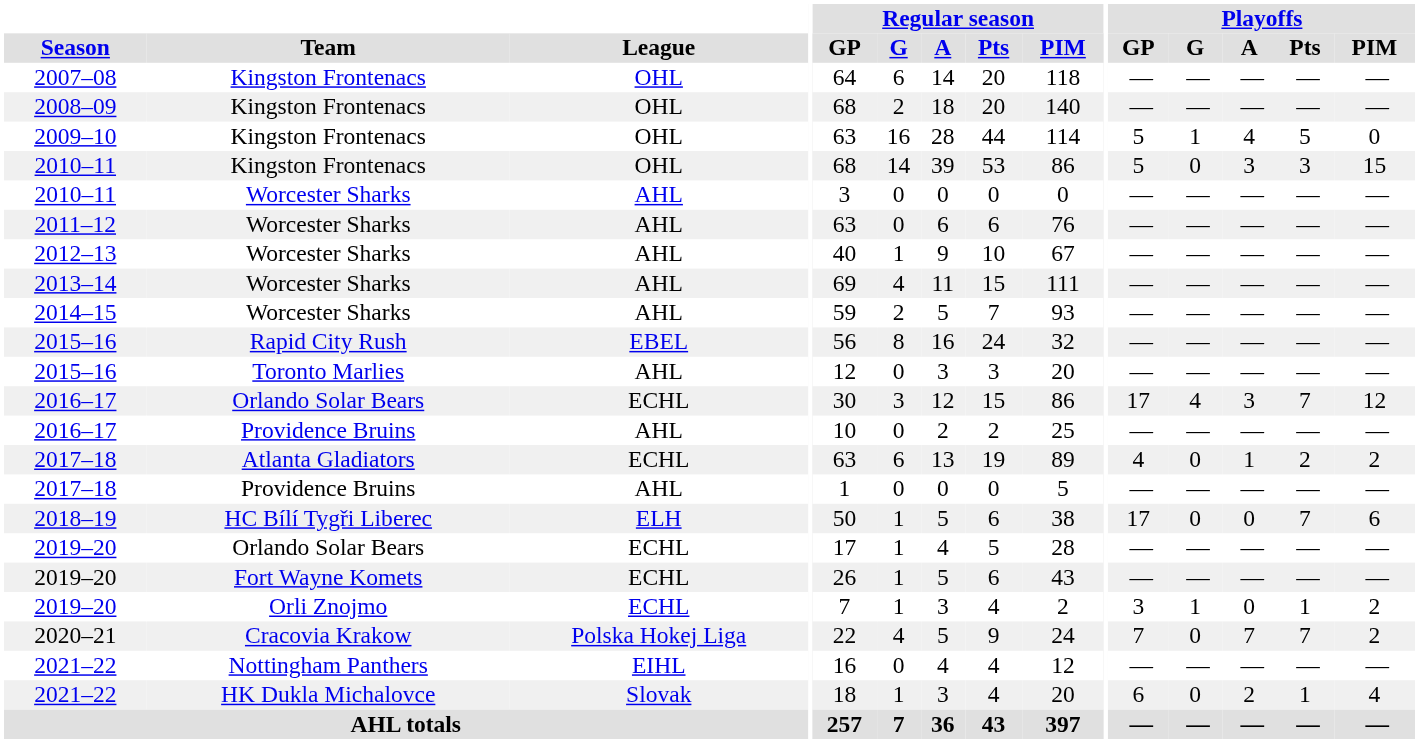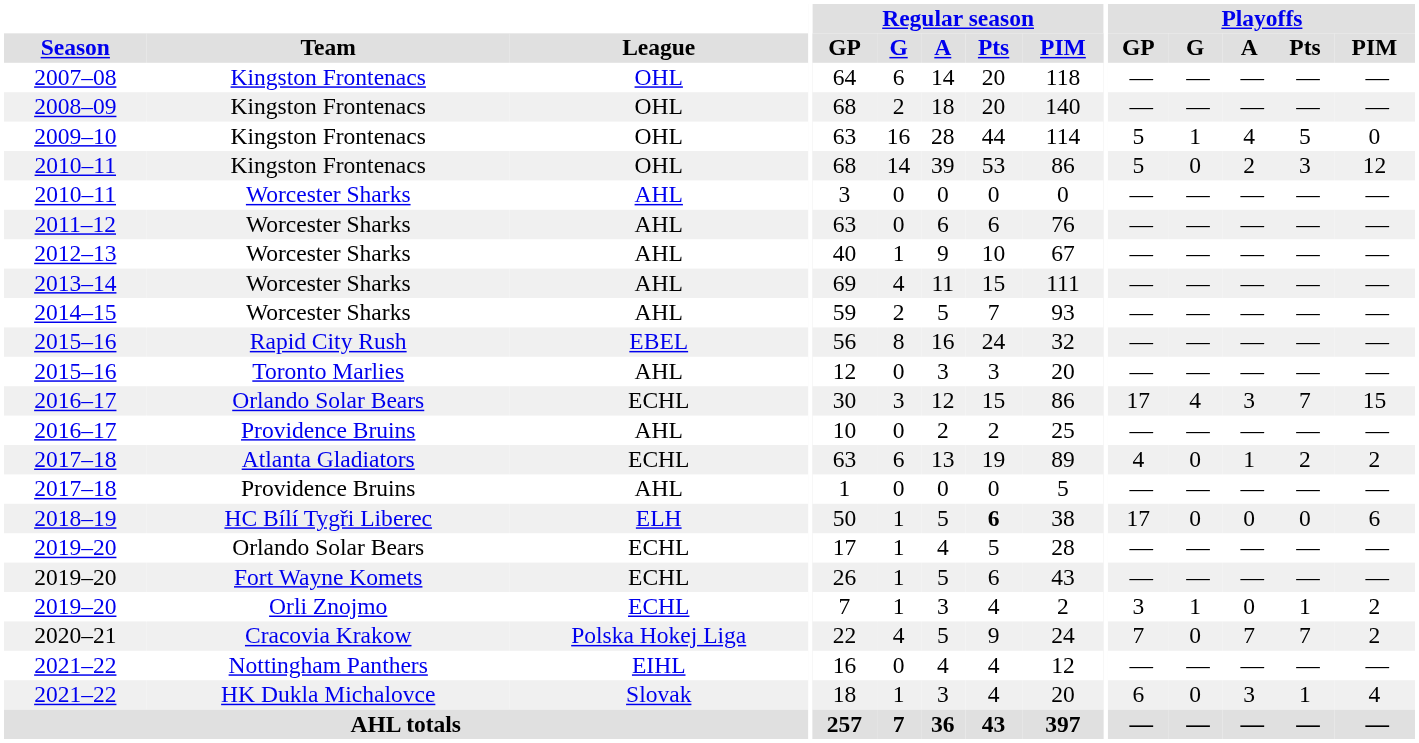 <table border="0" cellpadding="1" cellspacing="0" style="text-align:center; width:60em">
 <tr style="background:#e0e0e0;">
 <th colspan="3" style="background:#fff;"></th>
 <th rowspan="99" style="background:#fff;"></th>
 <th colspan="5"><a href='#'>Regular season</a></th>
 <th rowspan="99" style="background:#fff;"></th>
 <th colspan="5"><a href='#'>Playoffs</a></th>
 </tr>
 <tr style="background:#e0e0e0;">
 <th><a href='#'>Season</a></th>
 <th>Team</th>
 <th>League</th>
 <th>GP</th>
 <th><a href='#'>G</a></th>
 <th><a href='#'>A</a></th>
 <th><a href='#'>Pts</a></th>
 <th><a href='#'>PIM</a></th>
 <th>GP</th>
 <th>G</th>
 <th>A</th>
 <th>Pts</th>
 <th>PIM</th>
 </tr>
 <tr>
 <td><a href='#'>2007–08</a></td>
 <td><a href='#'>Kingston Frontenacs</a></td>
 <td><a href='#'>OHL</a></td>
 <td>64</td>
 <td>6</td>
 <td>14</td>
 <td>20</td>
 <td>118</td>
 <td> —</td>
 <td> —</td>
 <td> —</td>
 <td> —</td>
 <td> —</td>
 </tr>
 <tr style="background:#f0f0f0;">
 <td><a href='#'>2008–09</a></td>
 <td>Kingston Frontenacs</td>
 <td>OHL</td>
 <td>68</td>
 <td>2</td>
 <td>18</td>
 <td>20</td>
 <td>140</td>
 <td> —</td>
 <td> —</td>
 <td> —</td>
 <td> —</td>
 <td> —</td>
 </tr>
 <tr>
 <td><a href='#'>2009–10</a></td>
 <td>Kingston Frontenacs</td>
 <td>OHL</td>
 <td>63</td>
 <td>16</td>
 <td>28</td>
 <td>44</td>
 <td>114</td>
 <td>5</td>
 <td>1</td>
 <td>4</td>
 <td>5</td>
 <td>0</td>
 </tr>
 <tr style="background:#f0f0f0;">
 <td><a href='#'>2010–11</a></td>
 <td>Kingston Frontenacs</td>
 <td>OHL</td>
 <td>68</td>
 <td>14</td>
 <td>39</td>
 <td>53</td>
 <td>86</td>
 <td>5</td>
 <td>0</td>
+<td>2</td>
 <td>3</td>
-<td>3</td>
-<td>15</td>
+<td>12</td>
 </tr>
 <tr>
 <td><a href='#'>2010–11</a></td>
 <td><a href='#'>Worcester Sharks</a></td>
 <td><a href='#'>AHL</a></td>
 <td>3</td>
 <td>0</td>
 <td>0</td>
 <td>0</td>
 <td>0</td>
 <td> —</td>
 <td> —</td>
 <td> —</td>
 <td> —</td>
 <td> —</td>
 </tr>
 <tr style="background:#f0f0f0;">
 <td><a href='#'>2011–12</a></td>
 <td>Worcester Sharks</td>
 <td>AHL</td>
 <td>63</td>
 <td>0</td>
 <td>6</td>
 <td>6</td>
 <td>76</td>
 <td> —</td>
 <td> —</td>
 <td> —</td>
 <td> —</td>
 <td> —</td>
 </tr>
 <tr>
 <td><a href='#'>2012–13</a></td>
 <td>Worcester Sharks</td>
 <td>AHL</td>
 <td>40</td>
 <td>1</td>
 <td>9</td>
 <td>10</td>
 <td>67</td>
 <td> —</td>
 <td> —</td>
 <td> —</td>
 <td> —</td>
 <td> —</td>
 </tr>
 <tr style="background:#f0f0f0;">
 <td><a href='#'>2013–14</a></td>
 <td>Worcester Sharks</td>
 <td>AHL</td>
 <td>69</td>
 <td>4</td>
 <td>11</td>
 <td>15</td>
 <td>111</td>
 <td> —</td>
 <td> —</td>
 <td> —</td>
 <td> —</td>
 <td> —</td>
 </tr>
 <tr>
 <td><a href='#'>2014–15</a></td>
 <td>Worcester Sharks</td>
 <td>AHL</td>
 <td>59</td>
 <td>2</td>
 <td>5</td>
 <td>7</td>
 <td>93</td>
 <td> —</td>
 <td> —</td>
 <td> —</td>
 <td> —</td>
 <td> —</td>
 </tr>
 <tr style="background:#f0f0f0;">
 <td><a href='#'>2015–16</a></td>
 <td><a href='#'>Rapid City Rush</a></td>
 <td><a href='#'>EBEL</a></td>
 <td>56</td>
 <td>8</td>
 <td>16</td>
 <td>24</td>
 <td>32</td>
 <td> —</td>
 <td> —</td>
 <td> —</td>
 <td> —</td>
 <td> —</td>
 </tr>
 <tr>
 <td><a href='#'>2015–16</a></td>
 <td><a href='#'>Toronto Marlies</a></td>
 <td>AHL</td>
 <td>12</td>
 <td>0</td>
 <td>3</td>
 <td>3</td>
 <td>20</td>
 <td> —</td>
 <td> —</td>
 <td> —</td>
 <td> —</td>
 <td> —</td>
 </tr>
 <tr style="background:#f0f0f0;">
 <td><a href='#'>2016–17</a></td>
 <td><a href='#'>Orlando Solar Bears</a></td>
 <td>ECHL</td>
 <td>30</td>
 <td>3</td>
 <td>12</td>
 <td>15</td>
 <td>86</td>
 <td>17</td>
 <td>4</td>
 <td>3</td>
 <td>7</td>
-<td>12</td>
+<td>15</td>
 </tr>
 <tr>
 <td><a href='#'>2016–17</a></td>
 <td><a href='#'>Providence Bruins</a></td>
 <td>AHL</td>
 <td>10</td>
 <td>0</td>
 <td>2</td>
 <td>2</td>
 <td>25</td>
 <td> —</td>
 <td> —</td>
 <td> —</td>
 <td> —</td>
 <td> —</td>
 </tr>
 <tr style="background:#f0f0f0;">
 <td><a href='#'>2017–18</a></td>
 <td><a href='#'>Atlanta Gladiators</a></td>
 <td>ECHL</td>
 <td>63</td>
 <td>6</td>
 <td>13</td>
 <td>19</td>
 <td>89</td>
 <td>4</td>
 <td>0</td>
 <td>1</td>
 <td>2</td>
 <td>2</td>
 </tr>
 <tr>
 <td><a href='#'>2017–18</a></td>
 <td>Providence Bruins</td>
 <td>AHL</td>
 <td>1</td>
 <td>0</td>
 <td>0</td>
 <td>0</td>
 <td>5</td>
 <td> —</td>
 <td> —</td>
 <td> —</td>
 <td> —</td>
 <td> —</td>
 </tr>
 <tr style="background:#f0f0f0;">
 <td><a href='#'>2018–19</a></td>
 <td><a href='#'>HC Bílí Tygři Liberec</a></td>
 <td><a href='#'>ELH</a></td>
 <td>50</td>
 <td>1</td>
 <td>5</td>
-<td>6</td>
+<td><strong>6</strong></td>
 <td>38</td>
 <td>17</td>
 <td>0</td>
 <td>0</td>
-<td>7</td>
+<td>0</td>
 <td>6</td>
 </tr>
 <tr>
 <td><a href='#'>2019–20</a></td>
 <td>Orlando Solar Bears</td>
 <td>ECHL</td>
 <td>17</td>
 <td>1</td>
 <td>4</td>
 <td>5</td>
 <td>28</td>
 <td> —</td>
 <td> —</td>
 <td> —</td>
 <td> —</td>
 <td> —</td>
 </tr>
 <tr style="background:#f0f0f0;">
 <td>2019–20</td>
 <td><a href='#'>Fort Wayne Komets</a></td>
 <td>ECHL</td>
 <td>26</td>
 <td>1</td>
 <td>5</td>
 <td>6</td>
 <td>43</td>
 <td> —</td>
 <td> —</td>
 <td> —</td>
 <td> —</td>
 <td> —</td>
 </tr>
 <tr>
 <td><a href='#'>2019–20</a></td>
 <td><a href='#'>Orli Znojmo</a></td>
 <td><a href='#'>ECHL</a></td>
 <td>7</td>
 <td>1</td>
 <td>3</td>
 <td>4</td>
 <td>2</td>
 <td>3</td>
 <td>1</td>
 <td>0</td>
 <td>1</td>
 <td>2</td>
 </tr>
 <tr>
 </tr>
 <tr style="background:#f0f0f0;">
 <td>2020–21</td>
 <td><a href='#'>Cracovia Krakow</a></td>
 <td><a href='#'>Polska Hokej Liga</a></td>
 <td>22</td>
 <td>4</td>
 <td>5</td>
 <td>9</td>
 <td>24</td>
 <td>7</td>
 <td>0</td>
 <td>7</td>
 <td>7</td>
 <td>2</td>
 </tr>
 <tr>
 <td><a href='#'>2021–22</a></td>
 <td><a href='#'>Nottingham Panthers</a></td>
 <td><a href='#'>EIHL</a></td>
 <td>16</td>
 <td>0</td>
 <td>4</td>
 <td>4</td>
 <td>12</td>
 <td> —</td>
 <td> —</td>
 <td> —</td>
 <td> —</td>
 <td> —</td>
 </tr>
 <tr>
 </tr>
 <tr style="background:#f0f0f0;">
 <td><a href='#'>2021–22</a></td>
 <td><a href='#'>HK Dukla Michalovce</a></td>
 <td><a href='#'>Slovak</a></td>
 <td>18</td>
 <td>1</td>
 <td>3</td>
 <td>4</td>
 <td>20</td>
 <td>6</td>
 <td>0</td>
-<td>2</td>
+<td>3</td>
 <td>1</td>
 <td>4</td>
 </tr>
 <tr>
 </tr>
 <tr style="text-align:center; background:#e0e0e0;">
 <th colspan="3">AHL totals</th>
 <th>257</th>
 <th>7</th>
 <th>36</th>
 <th>43</th>
 <th>397</th>
 <th> —</th>
 <th> —</th>
 <th> —</th>
 <th> —</th>
 <th> —</th>
 </tr>
 <tr>
 </tr>
 </table>
